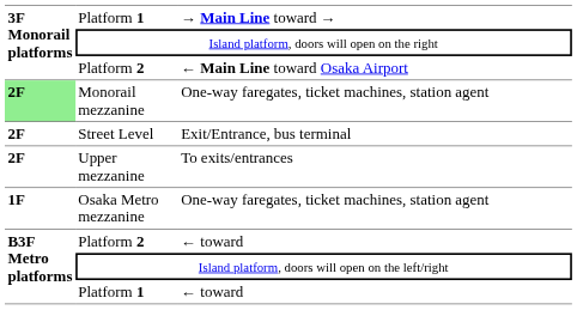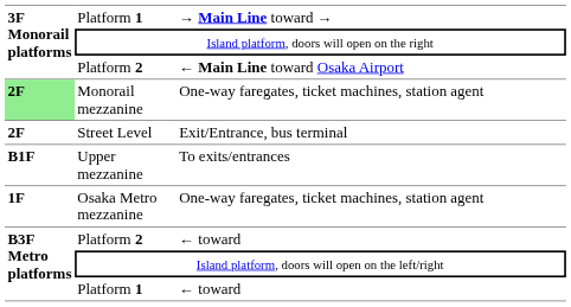 <table table border=0 cellspacing=0 cellpadding=3>
 <tr>
 <td style="border-top:solid 1px gray;border-bottom:solid 1px gray;" width=50 rowspan=3 valign=top><strong>3F</strong> <br> <strong>Monorail platforms</strong></td>
 <td style="border-top:solid 1px gray;" width=100>Platform <span><strong>1</strong></span></td>
 <td style="border-top:solid 1px gray;" width=400><span>→</span> <strong><a href='#'><span>Main Line</span></a></strong> toward   →</td>
 </tr>
 <tr>
 <td style="border-top:solid 2px black;border-right:solid 2px black;border-left:solid 2px black;border-bottom:solid 2px black;text-align:center;" colspan=2><small><a href='#'>Island platform</a>, doors will open on the right</small></td>
 </tr>
 <tr>
 <td style="border-bottom:solid 1px gray;">Platform <span><strong>2</strong></span></td>
 <td style="border-bottom:solid 1px gray;">← <span><strong>Main Line</strong></span> toward <a href='#'>Osaka Airport</a> </td>
 </tr>
 <tr>
 <td style="background: lightgreen; border-bottom:solid 1px gray;" width=50 valign=top><strong>2F</strong></td>
 <td style="border-bottom:solid 1px gray;" width=100 valign=top>Monorail mezzanine</td>
 <td style="border-bottom:solid 1px gray;" width=390 valign=top>One-way faregates, ticket machines, station agent</td>
 </tr>
 <tr>
 <td style="border-bottom:solid 1px gray;" width=50 valign=top><strong>2F</strong></td>
 <td style="border-bottom:solid 1px gray;" width=100 valign=top>Street Level</td>
 <td style="border-bottom:solid 1px gray;" width=390 valign=top>Exit/Entrance, bus terminal</td>
 </tr>
 <tr>
-<td style="border-bottom:solid 1px gray;" width=50 valign=top><strong>2F</strong></td>
+<td style="border-bottom:solid 1px gray;" width=50 valign=top><strong>B1F</strong></td>
 <td style="border-bottom:solid 1px gray;" width=100 valign=top>Upper mezzanine</td>
 <td style="border-bottom:solid 1px gray;" width=390 valign=top>To exits/entrances</td>
 </tr>
 <tr>
 <td style="border-bottom:solid 1px gray;" width=50 valign=top><strong>1F</strong></td>
 <td style="border-bottom:solid 1px gray;" width=100 valign=top>Osaka Metro mezzanine</td>
 <td style="border-bottom:solid 1px gray;" width=390 valign=top>One-way faregates, ticket machines, station agent</td>
 </tr>
 <tr>
 <td style="border-bottom:solid 1px gray;" width=50 rowspan=3 valign=top><strong>B3F</strong> <br> <strong>Metro platforms</strong></td>
 <td>Platform <span><strong>2</strong></span></td>
 <td>←  toward  </td>
 </tr>
 <tr>
 <td style="border-top:solid 2px black;border-right:solid 2px black;border-left:solid 2px black;border-bottom:solid 2px black;text-align:center;" colspan=2><small><a href='#'>Island platform</a>, doors will open on the left/right</small></td>
 </tr>
 <tr>
 <td style="border-bottom:solid 1px gray;">Platform <span><strong>1</strong></span></td>
 <td style="border-bottom:solid 1px gray;">←  toward  </td>
 </tr>
 <tr>
 </tr>
 </table>
